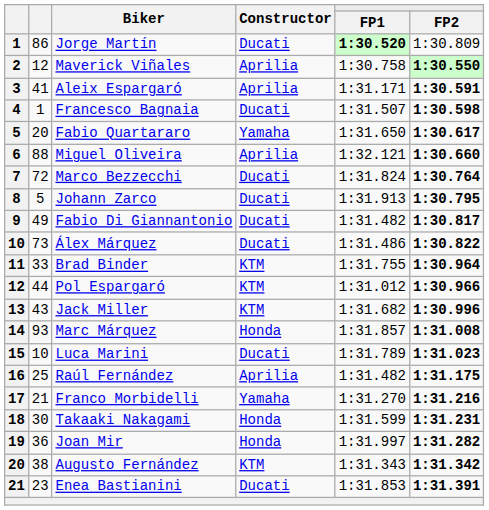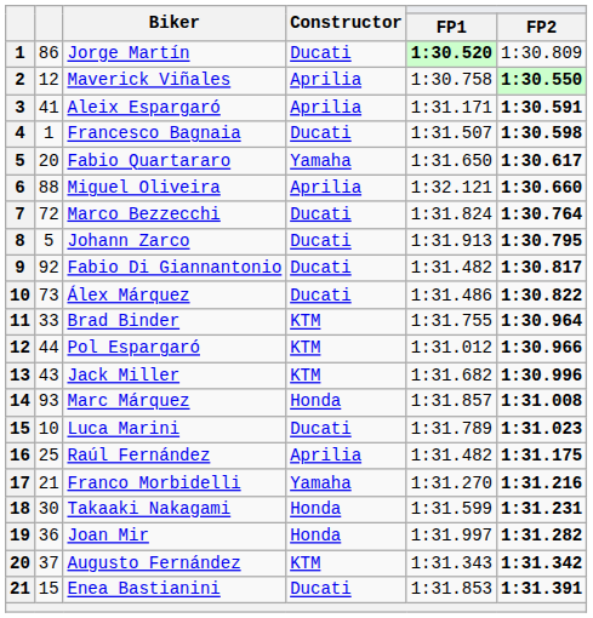 <table class="wikitable sortable" style="font-size: 85%;">
 <tr>
 <th rowspan="2"></th>
 <th rowspan="2"></th>
 <th rowspan="2">Biker</th>
 <th rowspan="2">Constructor</th>
 <th colspan="3" style="background:#eaecf0; text-align:center;"></th>
 </tr>
 <tr>
 <th scope="col">FP1</th>
 <th scope="col">FP2</th>
 </tr>
 <tr>
 <th scope="row">1</th>
 <td align="center">86</td>
 <td> <a href='#'>Jorge Martín</a></td>
 <td><a href='#'>Ducati</a></td>
 <td style="background:#ccffcc;"><strong>1:30.520</strong></td>
 <td>1:30.809</td>
 </tr>
 <tr>
 <th scope="row">2</th>
 <td align="center">12</td>
 <td> <a href='#'>Maverick Viñales</a></td>
 <td><a href='#'>Aprilia</a></td>
 <td>1:30.758</td>
 <td style="background:#ccffcc;"><strong>1:30.550</strong></td>
 </tr>
 <tr>
 <th scope="row">3</th>
 <td align="center">41</td>
 <td> <a href='#'>Aleix Espargaró</a></td>
 <td><a href='#'>Aprilia</a></td>
 <td>1:31.171</td>
 <td><strong>1:30.591</strong></td>
 </tr>
 <tr>
 <th scope="row">4</th>
 <td align="center">1</td>
 <td> <a href='#'>Francesco Bagnaia</a></td>
 <td><a href='#'>Ducati</a></td>
 <td>1:31.507</td>
 <td><strong>1:30.598</strong></td>
 </tr>
 <tr>
 <th scope="row">5</th>
 <td align="center">20</td>
 <td> <a href='#'>Fabio Quartararo</a></td>
 <td><a href='#'>Yamaha</a></td>
 <td>1:31.650</td>
 <td><strong>1:30.617</strong></td>
 </tr>
 <tr>
 <th scope="row">6</th>
 <td align="center">88</td>
 <td> <a href='#'>Miguel Oliveira</a></td>
 <td><a href='#'>Aprilia</a></td>
 <td>1:32.121</td>
 <td><strong>1:30.660</strong></td>
 </tr>
 <tr>
 <th scope="row">7</th>
 <td align="center">72</td>
 <td> <a href='#'>Marco Bezzecchi</a></td>
 <td><a href='#'>Ducati</a></td>
 <td>1:31.824</td>
 <td><strong>1:30.764</strong></td>
 </tr>
 <tr>
 <th scope="row">8</th>
 <td align="center">5</td>
 <td> <a href='#'>Johann Zarco</a></td>
 <td><a href='#'>Ducati</a></td>
 <td>1:31.913</td>
 <td><strong>1:30.795</strong></td>
 </tr>
 <tr>
 <th scope="row">9</th>
-<td align="center">49</td>
+<td align="center">92</td>
 <td> <a href='#'>Fabio Di Giannantonio</a></td>
 <td><a href='#'>Ducati</a></td>
 <td>1:31.482</td>
 <td><strong>1:30.817</strong></td>
 </tr>
 <tr>
 <th scope="row">10</th>
 <td align="center">73</td>
 <td> <a href='#'>Álex Márquez</a></td>
 <td><a href='#'>Ducati</a></td>
 <td>1:31.486</td>
 <td><strong>1:30.822</strong></td>
 </tr>
 <tr>
 <th scope="row">11</th>
 <td align="center">33</td>
 <td> <a href='#'>Brad Binder</a></td>
 <td><a href='#'>KTM</a></td>
 <td>1:31.755</td>
 <td><strong>1:30.964</strong></td>
 </tr>
 <tr>
 <th scope="row">12</th>
 <td align="center">44</td>
 <td> <a href='#'>Pol Espargaró</a></td>
 <td><a href='#'>KTM</a></td>
 <td>1:31.012</td>
 <td><strong>1:30.966</strong></td>
 </tr>
 <tr>
 <th scope="row">13</th>
 <td align="center">43</td>
 <td> <a href='#'>Jack Miller</a></td>
 <td><a href='#'>KTM</a></td>
 <td>1:31.682</td>
 <td><strong>1:30.996</strong></td>
 </tr>
 <tr>
 <th scope="row">14</th>
 <td align="center">93</td>
 <td> <a href='#'>Marc Márquez</a></td>
 <td><a href='#'>Honda</a></td>
 <td>1:31.857</td>
 <td><strong>1:31.008</strong></td>
 </tr>
 <tr>
 <th scope="row">15</th>
 <td align="center">10</td>
 <td> <a href='#'>Luca Marini</a></td>
 <td><a href='#'>Ducati</a></td>
 <td>1:31.789</td>
 <td><strong>1:31.023</strong></td>
 </tr>
 <tr>
 <th scope="row">16</th>
 <td align="center">25</td>
 <td> <a href='#'>Raúl Fernández</a></td>
 <td><a href='#'>Aprilia</a></td>
 <td>1:31.482</td>
 <td><strong>1:31.175</strong></td>
 </tr>
 <tr>
 <th scope="row">17</th>
 <td align="center">21</td>
 <td> <a href='#'>Franco Morbidelli</a></td>
 <td><a href='#'>Yamaha</a></td>
 <td>1:31.270</td>
 <td><strong>1:31.216</strong></td>
 </tr>
 <tr>
 <th scope="row">18</th>
 <td align="center">30</td>
 <td> <a href='#'>Takaaki Nakagami</a></td>
 <td><a href='#'>Honda</a></td>
 <td>1:31.599</td>
 <td><strong>1:31.231</strong></td>
 </tr>
 <tr>
 <th scope="row">19</th>
 <td align="center">36</td>
 <td> <a href='#'>Joan Mir</a></td>
 <td><a href='#'>Honda</a></td>
 <td>1:31.997</td>
 <td><strong>1:31.282</strong></td>
 </tr>
 <tr>
 <th scope="row">20</th>
-<td align="center">38</td>
+<td align="center">37</td>
 <td> <a href='#'>Augusto Fernández</a></td>
 <td><a href='#'>KTM</a></td>
 <td>1:31.343</td>
 <td><strong>1:31.342</strong></td>
 </tr>
 <tr>
 <th scope="row">21</th>
-<td align="center">23</td>
+<td align="center">15</td>
 <td> <a href='#'>Enea Bastianini</a></td>
 <td><a href='#'>Ducati</a></td>
 <td>1:31.853</td>
 <td><strong>1:31.391</strong></td>
 </tr>
 <tr>
 <th colspan="7"></th>
 </tr>
 </table>
